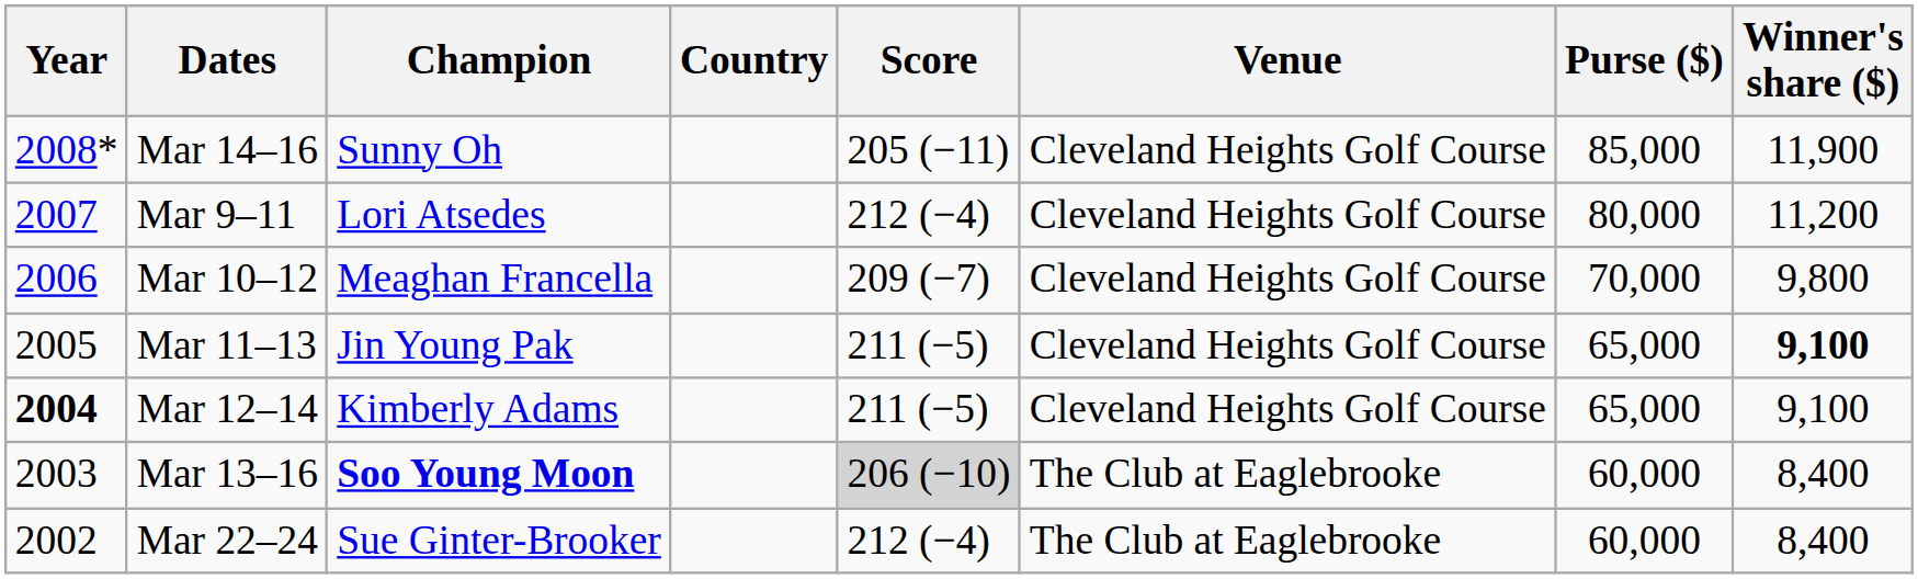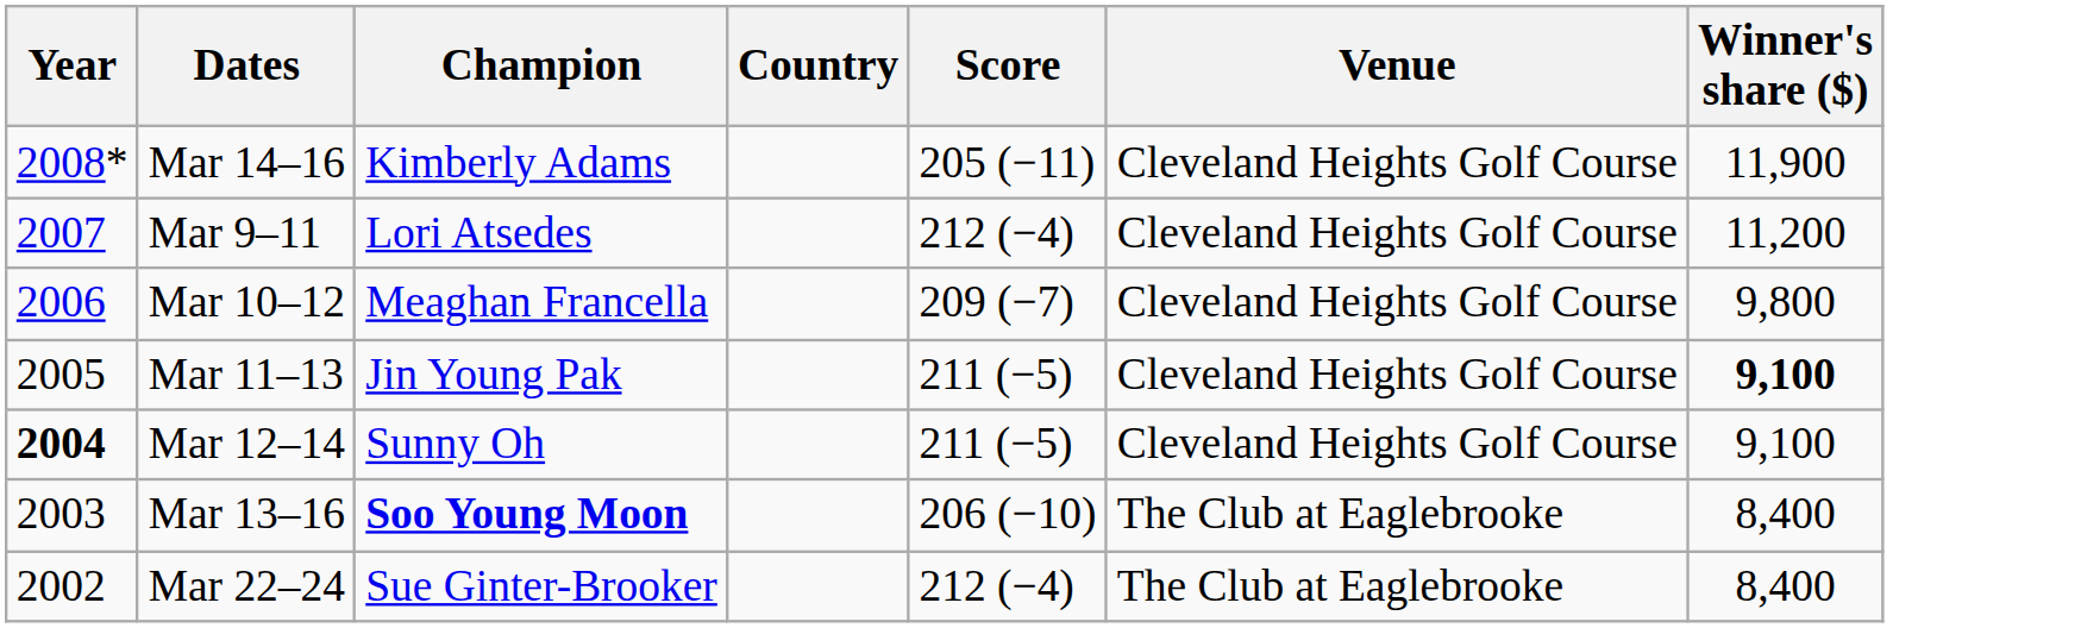 <table class="wikitable">
 <tr>
 <th>Year</th>
 <th>Dates</th>
 <th>Champion</th>
 <th>Country</th>
 <th>Score</th>
 <th>Venue</th>
-<th>Purse ($)</th>
 <th>Winner's<br>share ($)</th>
 </tr>
 <tr>
 <td><a href='#'>2008</a>*</td>
 <td>Mar 14–16</td>
-<td><a href='#'>Sunny Oh</a></td>
+<td><a href='#'>Kimberly Adams</a></td>
 <td></td>
 <td>205 (−11)</td>
 <td>Cleveland Heights Golf Course</td>
-<td align=center>85,000</td>
 <td align=center>11,900</td>
 </tr>
 <tr>
 <td><a href='#'>2007</a></td>
 <td>Mar 9–11</td>
 <td><a href='#'>Lori Atsedes</a></td>
 <td></td>
 <td>212 (−4)</td>
 <td>Cleveland Heights Golf Course</td>
-<td align=center>80,000</td>
 <td align=center>11,200</td>
 </tr>
 <tr>
 <td><a href='#'>2006</a></td>
 <td>Mar 10–12</td>
 <td><a href='#'>Meaghan Francella</a></td>
 <td></td>
 <td>209 (−7)</td>
 <td>Cleveland Heights Golf Course</td>
-<td align=center>70,000</td>
 <td align=center>9,800</td>
 </tr>
 <tr>
 <td>2005</td>
 <td>Mar 11–13</td>
 <td><a href='#'>Jin Young Pak</a></td>
 <td></td>
 <td>211 (−5)</td>
 <td>Cleveland Heights Golf Course</td>
-<td align=center>65,000</td>
 <td align=center><strong>9,100</strong></td>
 </tr>
 <tr>
 <td><strong>2004</strong></td>
 <td>Mar 12–14</td>
-<td><a href='#'>Kimberly Adams</a></td>
+<td><a href='#'>Sunny Oh</a></td>
 <td></td>
 <td>211 (−5)</td>
 <td>Cleveland Heights Golf Course</td>
-<td align=center>65,000</td>
 <td align=center>9,100</td>
 </tr>
 <tr>
 <td>2003</td>
 <td>Mar 13–16</td>
 <td><strong><a href='#'>Soo Young Moon</a></strong></td>
 <td></td>
-<td style="background: lightgrey;">206 (−10)</td>
+<td>206 (−10)</td>
 <td>The Club at Eaglebrooke</td>
-<td align=center>60,000</td>
 <td align=center>8,400</td>
 </tr>
 <tr>
 <td>2002</td>
 <td>Mar 22–24</td>
 <td><a href='#'>Sue Ginter-Brooker</a></td>
 <td></td>
 <td>212 (−4)</td>
 <td>The Club at Eaglebrooke</td>
-<td align=center>60,000</td>
 <td align=center>8,400</td>
 </tr>
 </table>
